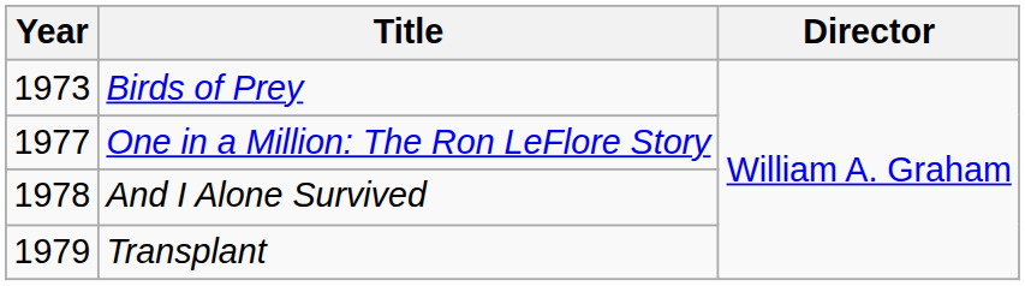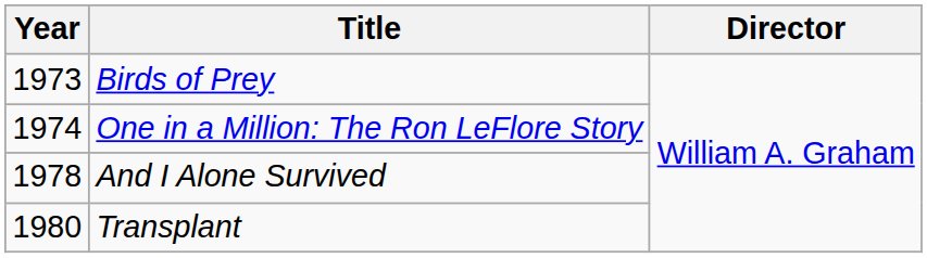 <table class="wikitable">
 <tr>
 <th>Year</th>
 <th>Title</th>
 <th>Director</th>
 </tr>
 <tr>
 <td>1973</td>
 <td><em><a href='#'>Birds of Prey</a></em></td>
 <td rowspan=4><a href='#'>William A. Graham</a></td>
 </tr>
 <tr>
-<td>1977</td>
+<td>1974</td>
 <td><em><a href='#'>One in a Million: The Ron LeFlore Story</a></em></td>
 </tr>
 <tr>
 <td>1978</td>
 <td><em>And I Alone Survived</em></td>
 </tr>
 <tr>
-<td>1979</td>
+<td>1980</td>
 <td><em>Transplant</em></td>
 </tr>
 </table>
